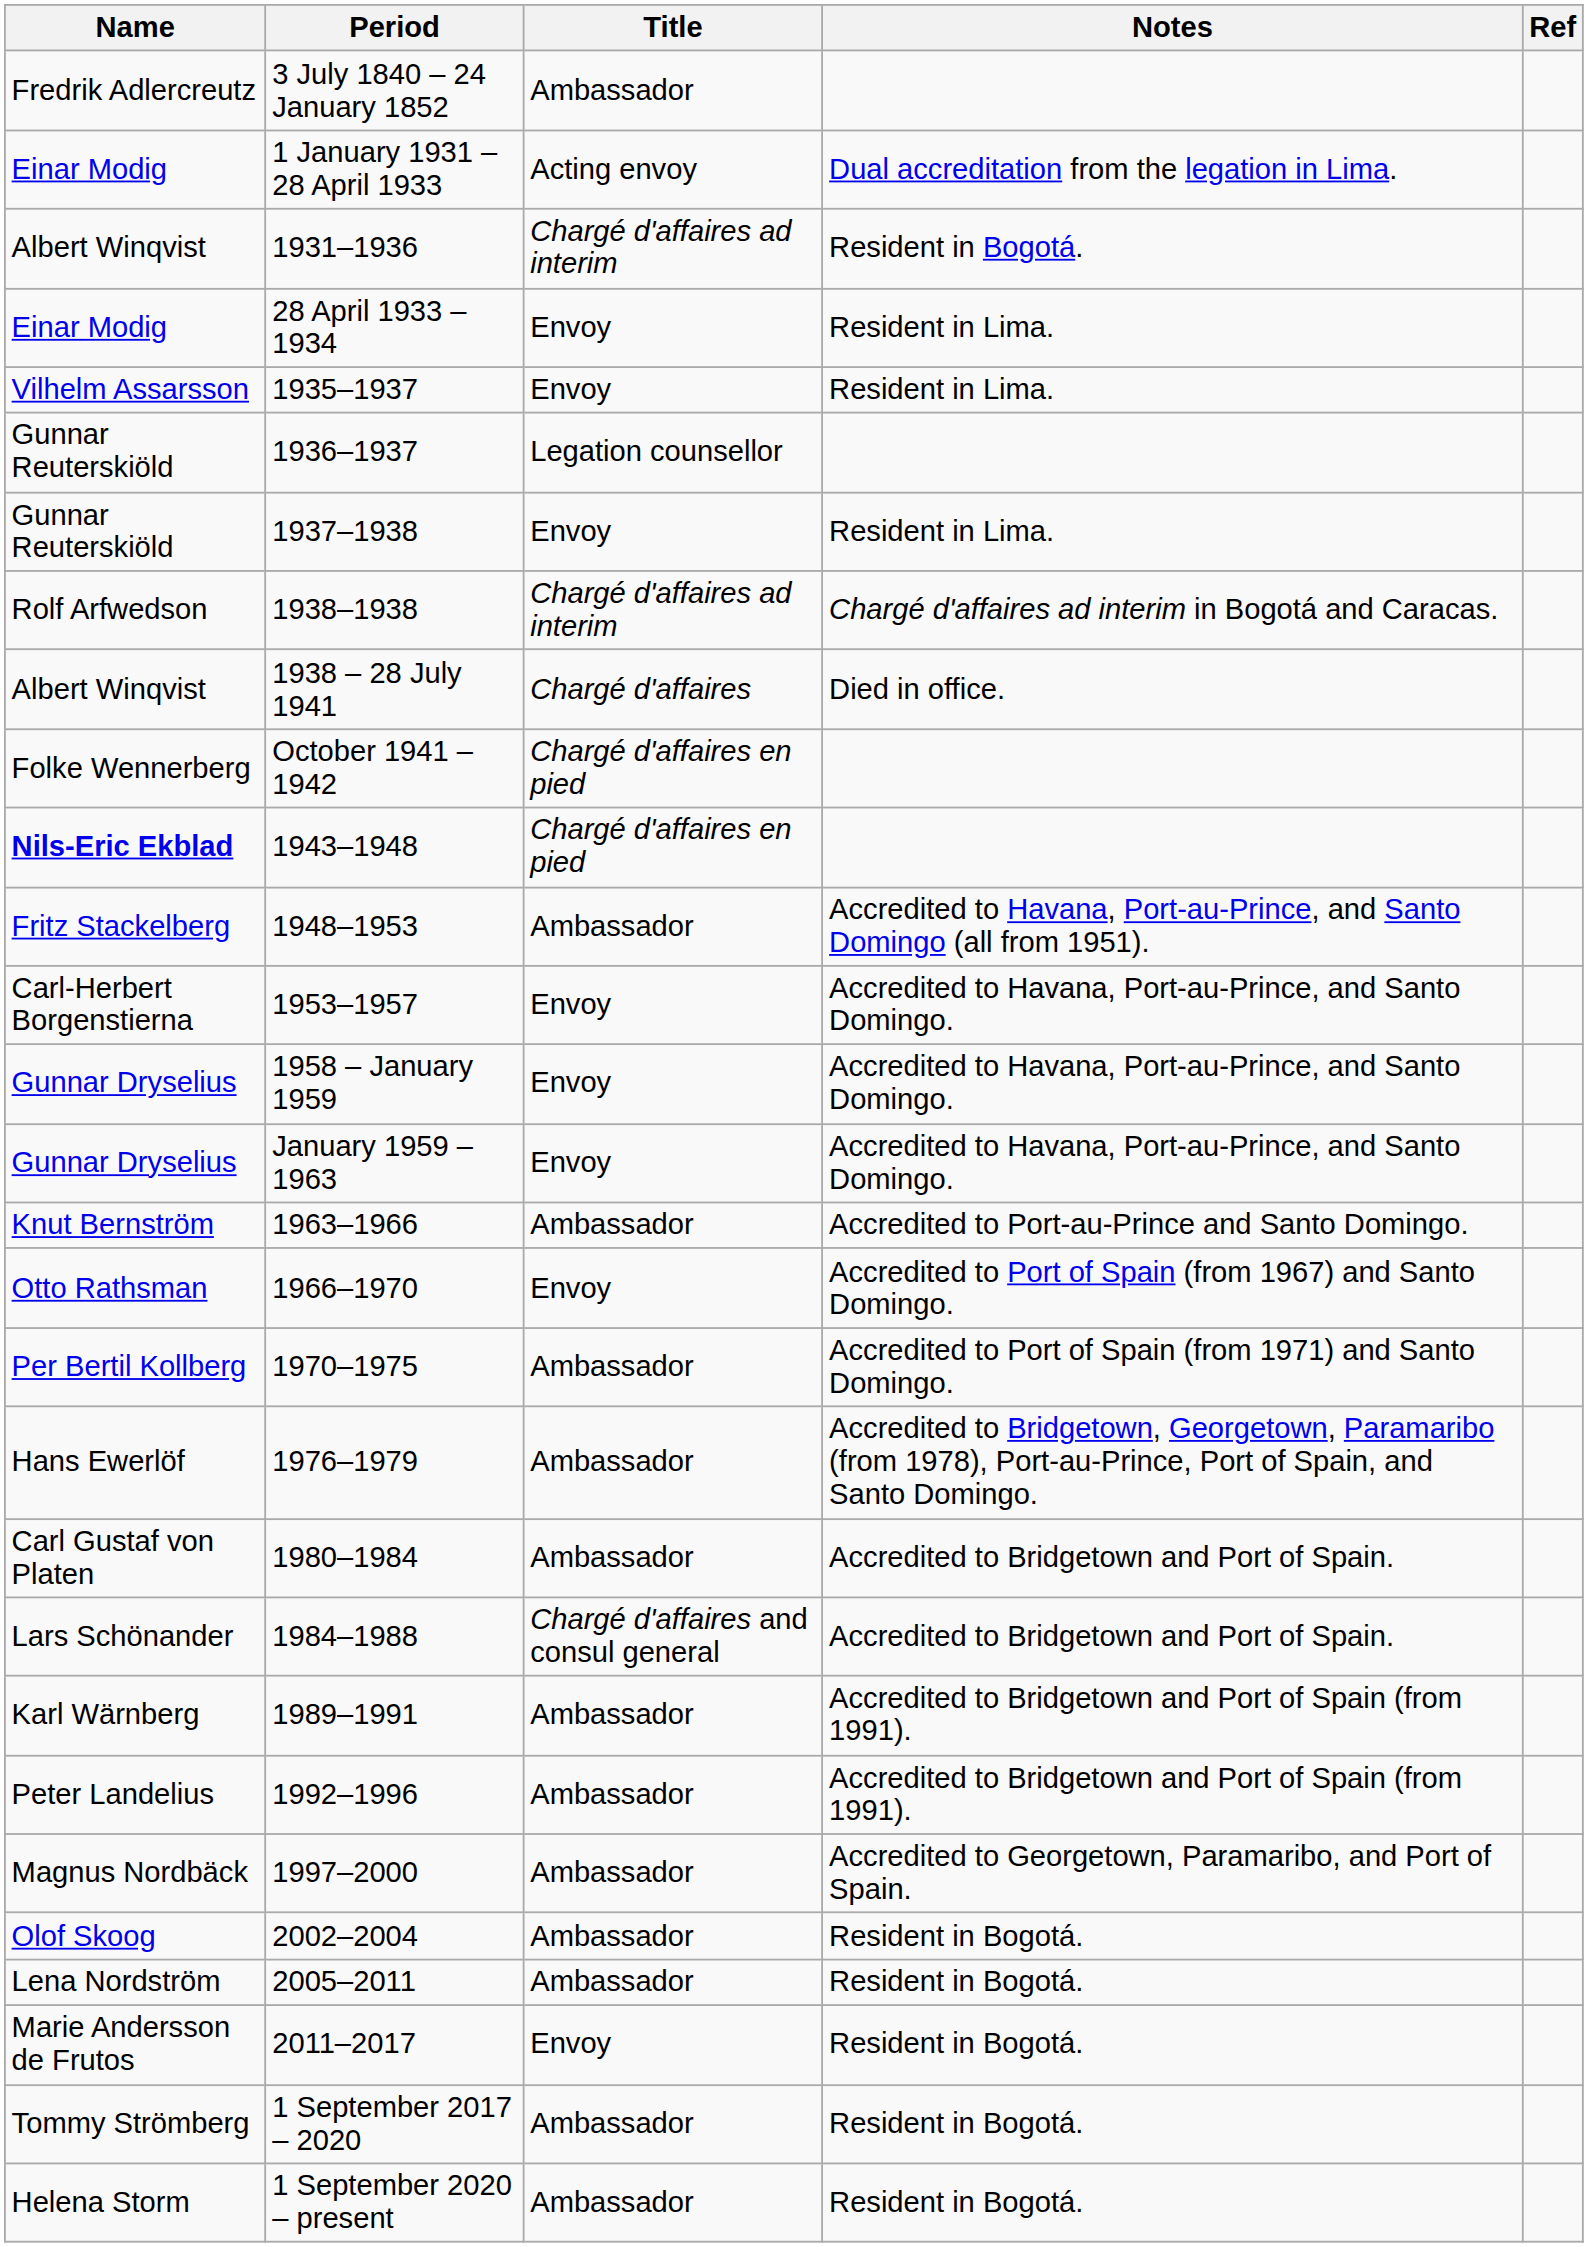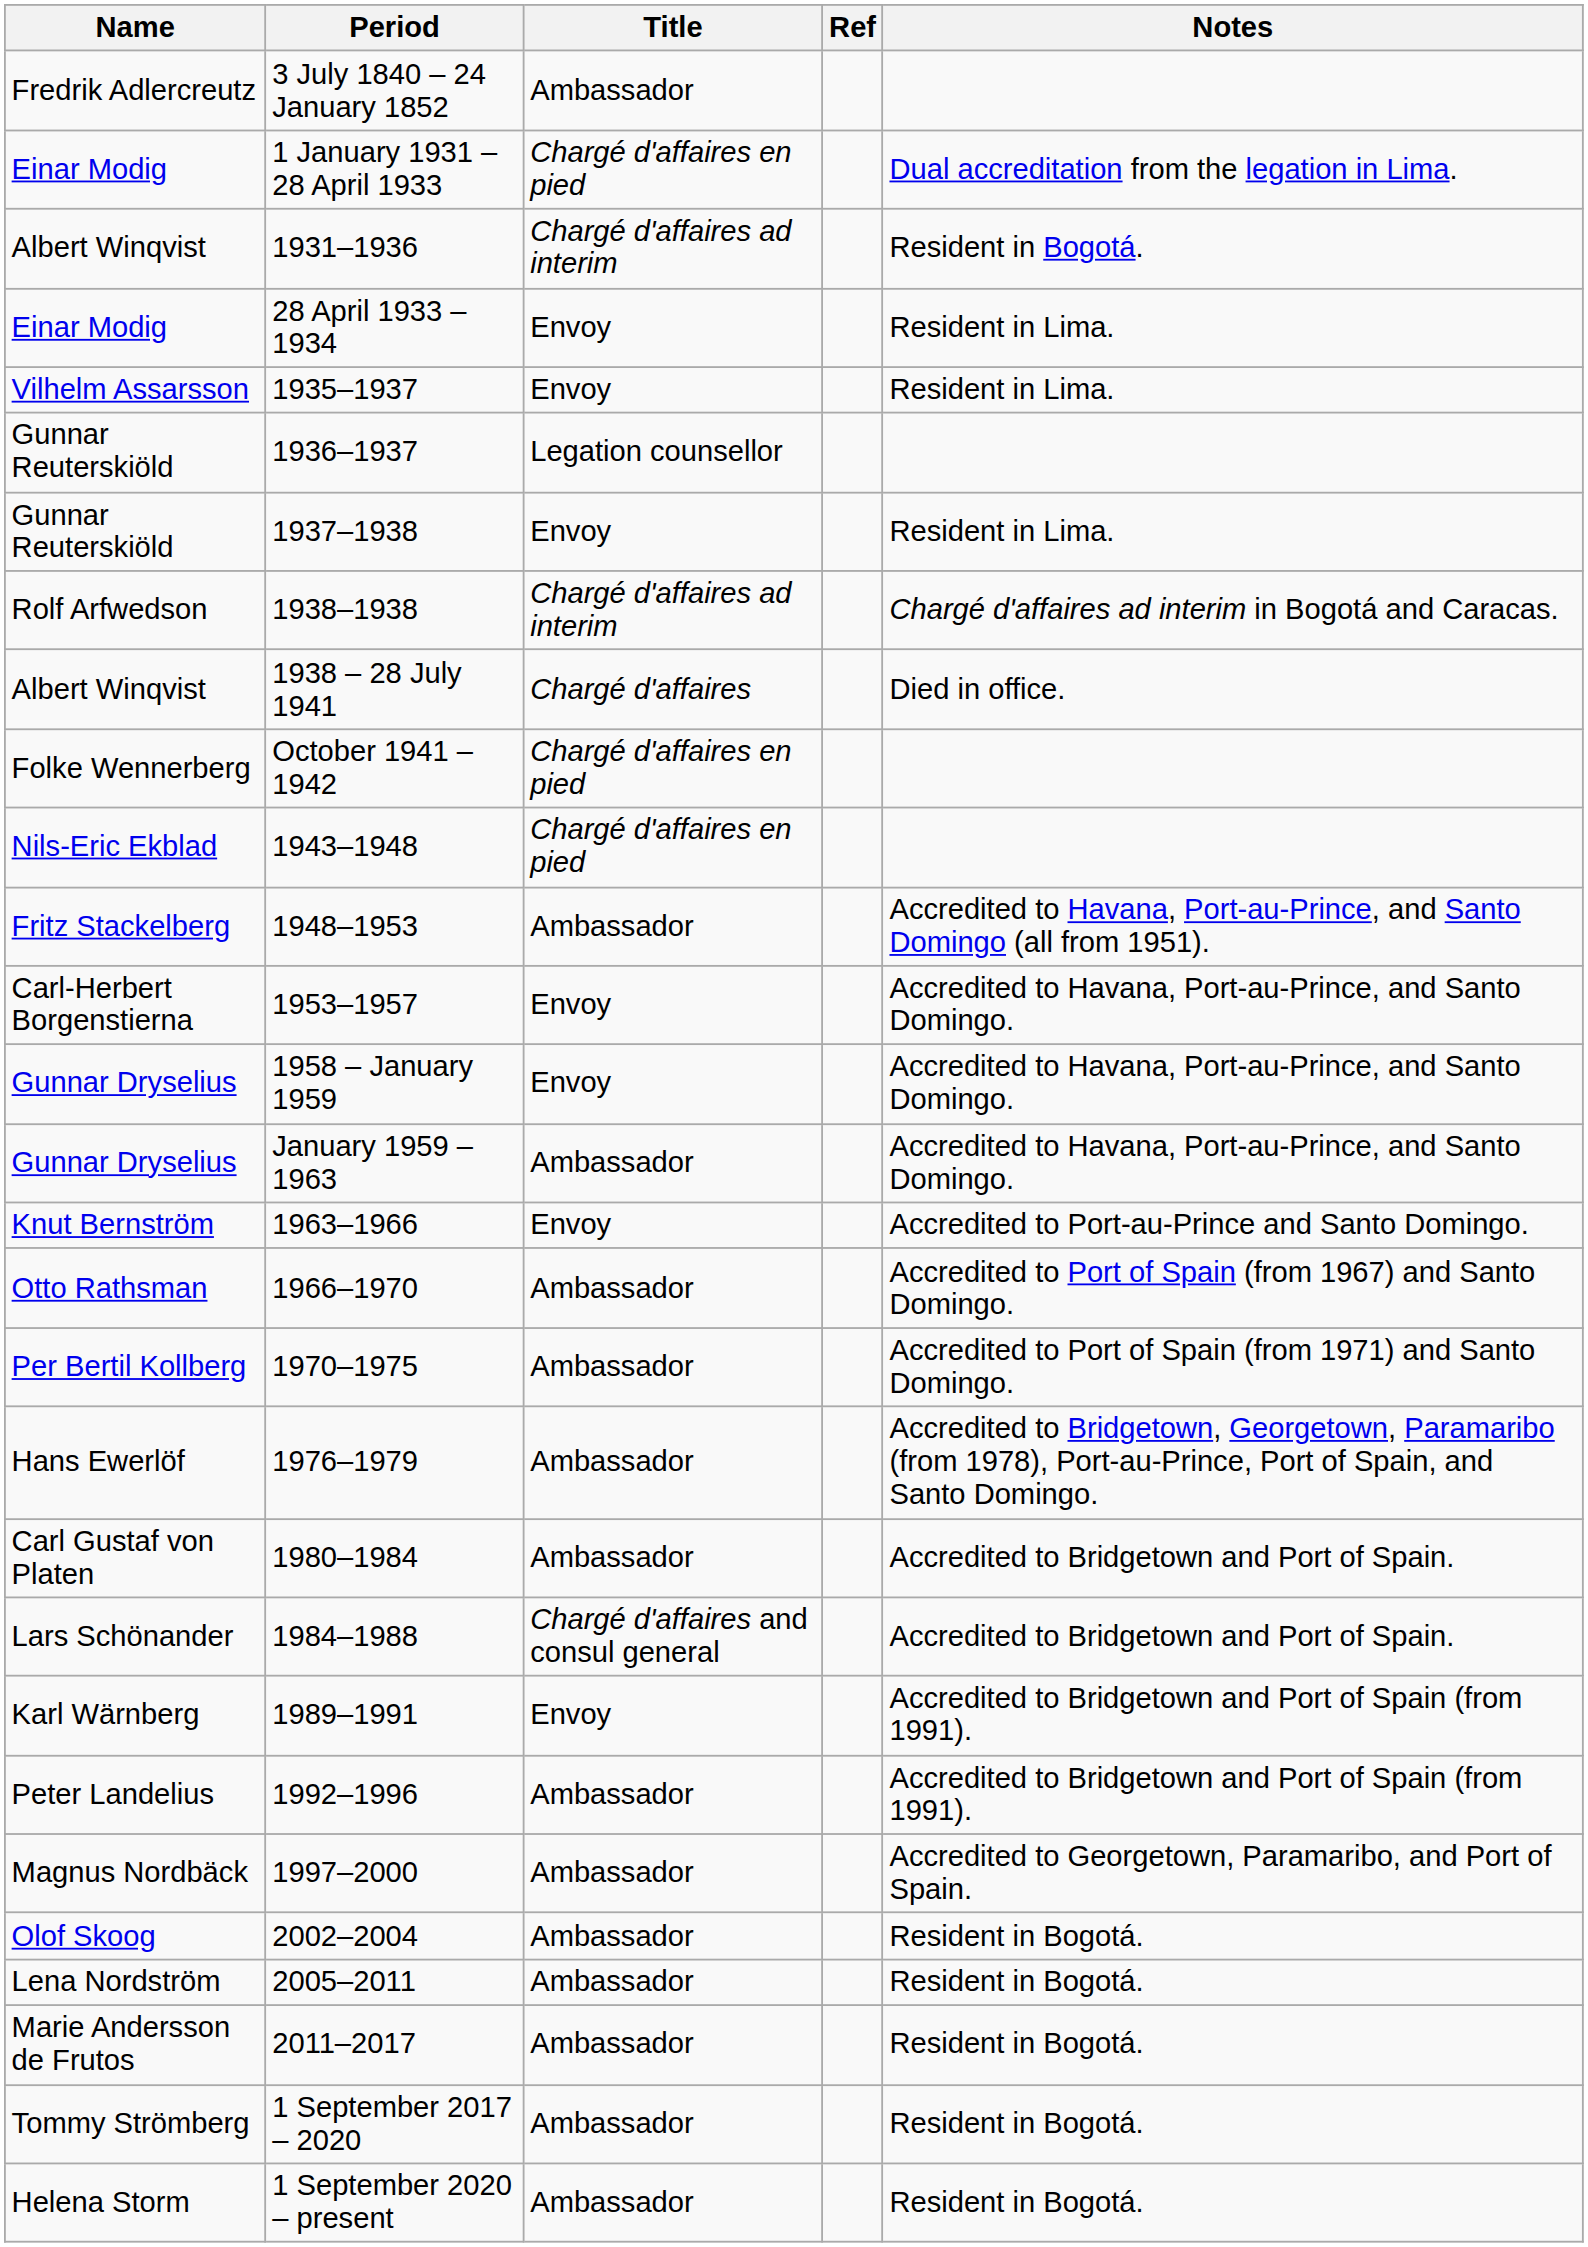 <table class="wikitable">
 <tr>
 <th>Name</th>
 <th>Period</th>
 <th>Title</th>
+<th>Ref</th>
 <th>Notes</th>
-<th>Ref</th>
 </tr>
 <tr>
 <td>Fredrik Adlercreutz</td>
 <td>3 July 1840 – 24 January 1852</td>
 <td>Ambassador</td>
 <td></td>
 <td></td>
 </tr>
 <tr>
 <td><a href='#'>Einar Modig</a></td>
 <td>1 January 1931 – 28 April 1933</td>
-<td>Acting envoy</td>
+<td><em>Chargé d'affaires en pied</em></td>
+<td></td>
 <td><a href='#'>Dual accreditation</a> from the <a href='#'>legation in Lima</a>.</td>
-<td></td>
 </tr>
 <tr>
 <td>Albert Winqvist</td>
 <td>1931–1936</td>
 <td><em>Chargé d'affaires ad interim</em></td>
+<td></td>
 <td>Resident in <a href='#'>Bogotá</a>.</td>
-<td></td>
 </tr>
 <tr>
 <td><a href='#'>Einar Modig</a></td>
 <td>28 April 1933 – 1934</td>
 <td>Envoy</td>
+<td></td>
 <td>Resident in Lima.</td>
-<td></td>
 </tr>
 <tr>
 <td><a href='#'>Vilhelm Assarsson</a></td>
 <td>1935–1937</td>
 <td>Envoy</td>
+<td></td>
 <td>Resident in Lima.</td>
-<td></td>
 </tr>
 <tr>
 <td>Gunnar Reuterskiöld</td>
 <td>1936–1937</td>
 <td>Legation counsellor</td>
 <td></td>
 <td></td>
 </tr>
 <tr>
 <td>Gunnar Reuterskiöld</td>
 <td>1937–1938</td>
 <td>Envoy</td>
+<td></td>
 <td>Resident in Lima.</td>
-<td></td>
 </tr>
 <tr>
 <td>Rolf Arfwedson</td>
 <td>1938–1938</td>
 <td><em>Chargé d'affaires ad interim</em></td>
+<td></td>
 <td><em>Chargé d'affaires ad interim</em> in Bogotá and Caracas.</td>
-<td></td>
 </tr>
 <tr>
 <td>Albert Winqvist</td>
 <td>1938 – 28 July 1941</td>
 <td><em>Chargé d'affaires</em></td>
+<td></td>
 <td>Died in office.</td>
-<td></td>
 </tr>
 <tr>
 <td>Folke Wennerberg</td>
 <td>October 1941 – 1942</td>
 <td><em>Chargé d'affaires en pied</em></td>
 <td></td>
 <td></td>
 </tr>
 <tr>
-<td><strong><a href='#'>Nils-Eric Ekblad</a></strong></td>
+<td><a href='#'>Nils-Eric Ekblad</a></td>
 <td>1943–1948</td>
 <td><em>Chargé d'affaires en pied</em></td>
 <td></td>
 <td></td>
 </tr>
 <tr>
 <td><a href='#'>Fritz Stackelberg</a></td>
 <td>1948–1953</td>
 <td>Ambassador</td>
+<td></td>
 <td>Accredited to <a href='#'>Havana</a>, <a href='#'>Port-au-Prince</a>, and <a href='#'>Santo Domingo</a> (all from 1951).</td>
-<td></td>
 </tr>
 <tr>
 <td>Carl-Herbert Borgenstierna</td>
 <td>1953–1957</td>
 <td>Envoy</td>
+<td></td>
 <td>Accredited to Havana, Port-au-Prince, and Santo Domingo.</td>
-<td></td>
 </tr>
 <tr>
 <td><a href='#'>Gunnar Dryselius</a></td>
 <td>1958 – January 1959</td>
 <td>Envoy</td>
+<td></td>
 <td>Accredited to Havana, Port-au-Prince, and Santo Domingo.</td>
-<td></td>
 </tr>
 <tr>
 <td><a href='#'>Gunnar Dryselius</a></td>
 <td>January 1959 – 1963</td>
-<td>Envoy</td>
+<td>Ambassador</td>
+<td></td>
 <td>Accredited to Havana, Port-au-Prince, and Santo Domingo.</td>
-<td></td>
 </tr>
 <tr>
 <td><a href='#'>Knut Bernström</a></td>
 <td>1963–1966</td>
-<td>Ambassador</td>
+<td>Envoy</td>
+<td></td>
 <td>Accredited to Port-au-Prince and Santo Domingo.</td>
-<td></td>
 </tr>
 <tr>
 <td><a href='#'>Otto Rathsman</a></td>
 <td>1966–1970</td>
-<td>Envoy</td>
+<td>Ambassador</td>
+<td></td>
 <td>Accredited to <a href='#'>Port of Spain</a> (from 1967) and Santo Domingo.</td>
-<td></td>
 </tr>
 <tr>
 <td><a href='#'>Per Bertil Kollberg</a></td>
 <td>1970–1975</td>
 <td>Ambassador</td>
+<td></td>
 <td>Accredited to Port of Spain (from 1971) and Santo Domingo.</td>
-<td></td>
 </tr>
 <tr>
 <td>Hans Ewerlöf</td>
 <td>1976–1979</td>
 <td>Ambassador</td>
+<td></td>
 <td>Accredited to <a href='#'>Bridgetown</a>, <a href='#'>Georgetown</a>, <a href='#'>Paramaribo</a> (from 1978), Port-au-Prince, Port of Spain, and Santo Domingo.</td>
-<td></td>
 </tr>
 <tr>
 <td>Carl Gustaf von Platen</td>
 <td>1980–1984</td>
 <td>Ambassador</td>
+<td></td>
 <td>Accredited to Bridgetown and Port of Spain.</td>
-<td></td>
 </tr>
 <tr>
 <td>Lars Schönander</td>
 <td>1984–1988</td>
 <td><em>Chargé d'affaires</em> and consul general</td>
+<td></td>
 <td>Accredited to Bridgetown and Port of Spain.</td>
-<td></td>
 </tr>
 <tr>
 <td>Karl Wärnberg</td>
 <td>1989–1991</td>
-<td>Ambassador</td>
+<td>Envoy</td>
+<td></td>
 <td>Accredited to Bridgetown and Port of Spain (from 1991).</td>
-<td></td>
 </tr>
 <tr>
 <td>Peter Landelius</td>
 <td>1992–1996</td>
 <td>Ambassador</td>
+<td></td>
 <td>Accredited to Bridgetown and Port of Spain (from 1991).</td>
-<td></td>
 </tr>
 <tr>
 <td>Magnus Nordbäck</td>
 <td>1997–2000</td>
 <td>Ambassador</td>
+<td></td>
 <td>Accredited to Georgetown, Paramaribo, and Port of Spain.</td>
-<td></td>
 </tr>
 <tr>
 <td><a href='#'>Olof Skoog</a></td>
 <td>2002–2004</td>
 <td>Ambassador</td>
+<td></td>
 <td>Resident in Bogotá.</td>
-<td></td>
 </tr>
 <tr>
 <td>Lena Nordström</td>
 <td>2005–2011</td>
 <td>Ambassador</td>
+<td></td>
 <td>Resident in Bogotá.</td>
-<td></td>
 </tr>
 <tr>
 <td>Marie Andersson de Frutos</td>
 <td>2011–2017</td>
-<td>Envoy</td>
+<td>Ambassador</td>
+<td></td>
 <td>Resident in Bogotá.</td>
-<td></td>
 </tr>
 <tr>
 <td>Tommy Strömberg</td>
 <td>1 September 2017 – 2020</td>
 <td>Ambassador</td>
+<td></td>
 <td>Resident in Bogotá.</td>
-<td></td>
 </tr>
 <tr>
 <td>Helena Storm</td>
 <td>1 September 2020 – present</td>
 <td>Ambassador</td>
+<td></td>
 <td>Resident in Bogotá.</td>
-<td></td>
 </tr>
 </table>
